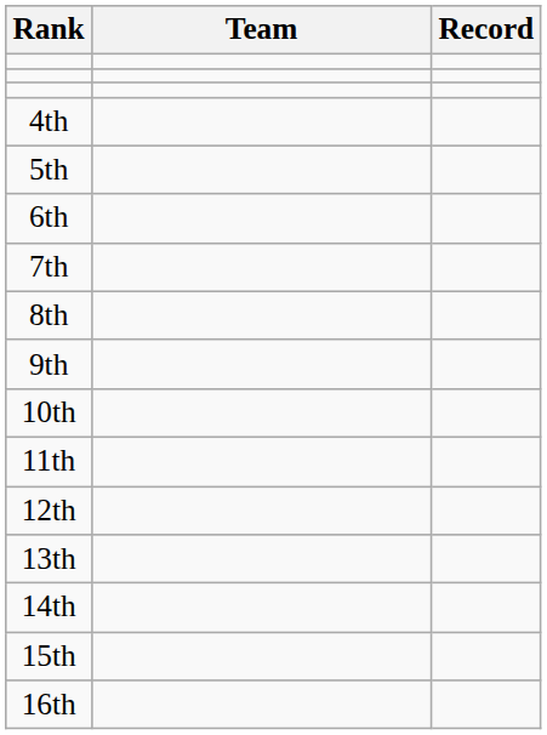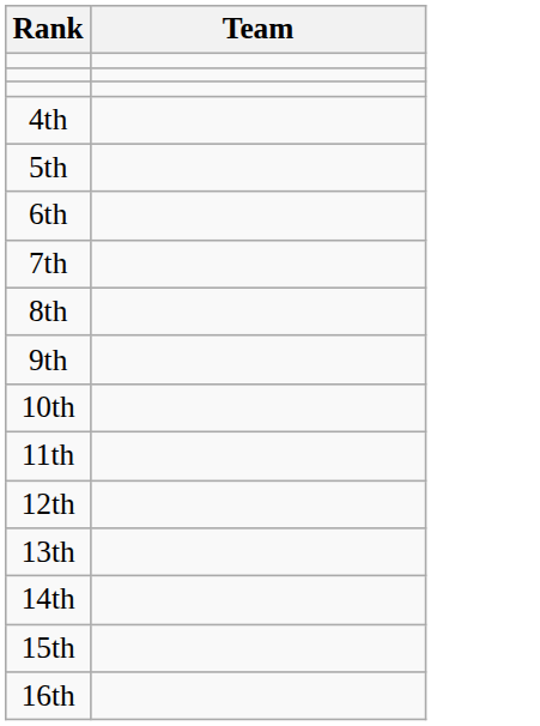 <table class=wikitable style="text-align:center;">
 <tr>
 <th>Rank</th>
 <th width=170>Team</th>
-<th>Record</th>
 </tr>
 <tr>
-<td></td>
 <td></td>
 <td></td>
 </tr>
 <tr>
 <td></td>
 <td></td>
-<td></td>
 </tr>
 <tr>
-<td></td>
 <td></td>
 <td></td>
 </tr>
 <tr>
 <td>4th</td>
 <td></td>
-<td></td>
 </tr>
 <tr>
 <td>5th</td>
-<td></td>
 <td></td>
 </tr>
 <tr>
 <td>6th</td>
 <td></td>
-<td></td>
 </tr>
 <tr>
 <td>7th</td>
-<td></td>
 <td></td>
 </tr>
 <tr>
 <td>8th</td>
 <td></td>
-<td></td>
 </tr>
 <tr>
 <td>9th</td>
-<td></td>
 <td></td>
 </tr>
 <tr>
 <td>10th</td>
 <td></td>
-<td></td>
 </tr>
 <tr>
 <td>11th</td>
-<td></td>
 <td></td>
 </tr>
 <tr>
 <td>12th</td>
 <td></td>
-<td></td>
 </tr>
 <tr>
 <td>13th</td>
-<td></td>
 <td></td>
 </tr>
 <tr>
 <td>14th</td>
 <td></td>
-<td></td>
 </tr>
 <tr>
 <td>15th</td>
-<td></td>
 <td></td>
 </tr>
 <tr>
 <td>16th</td>
 <td></td>
-<td></td>
 </tr>
 </table>
